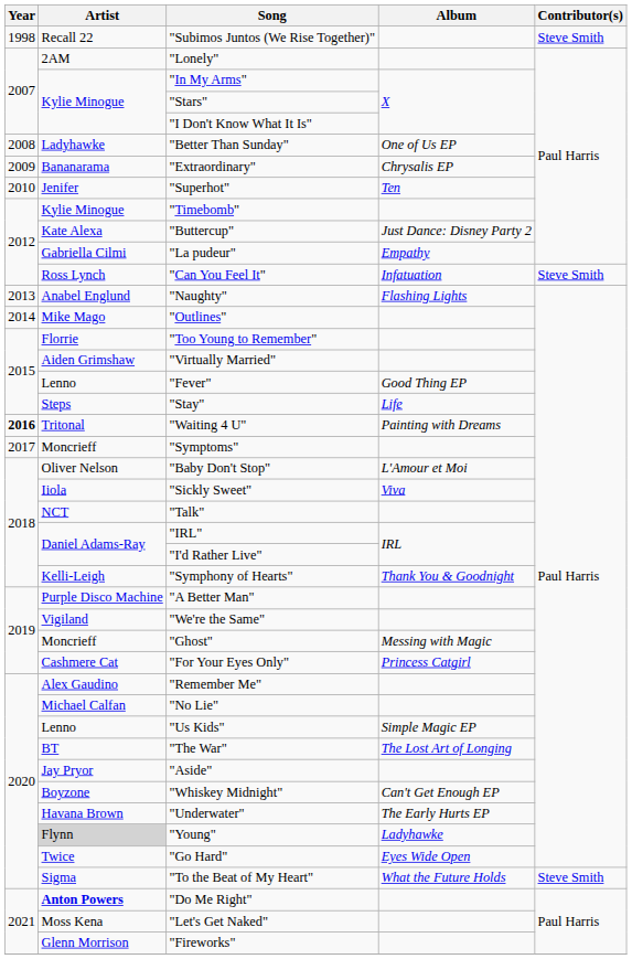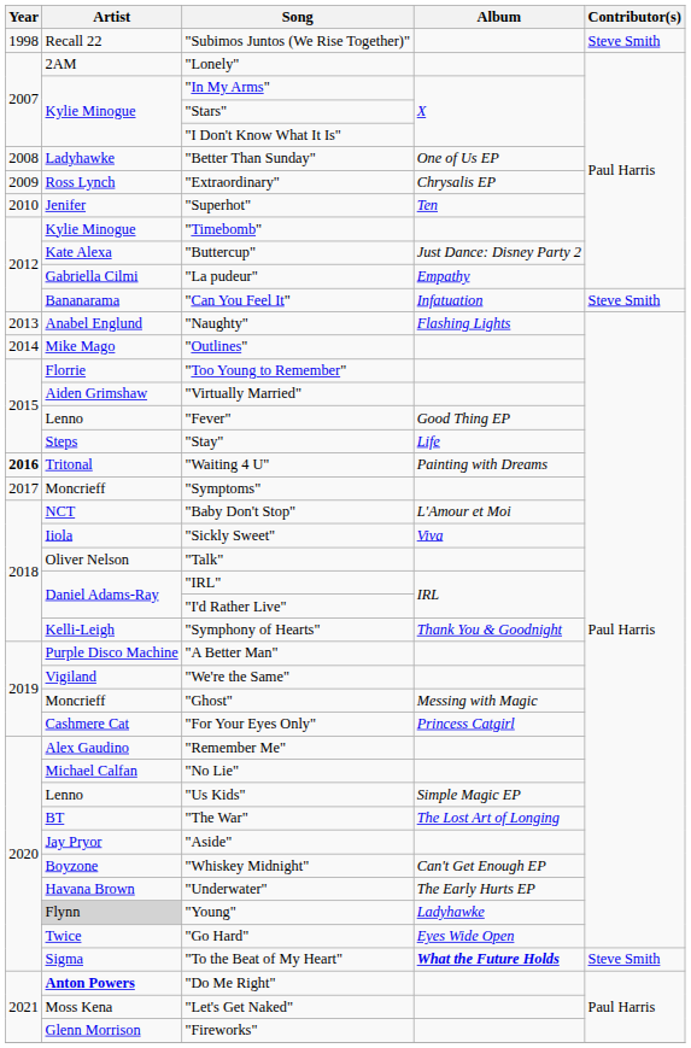 <table class="wikitable">
 <tr>
 <th>Year</th>
 <th>Artist</th>
 <th>Song</th>
 <th>Album</th>
 <th>Contributor(s)</th>
 </tr>
 <tr>
 <td>1998</td>
 <td>Recall 22</td>
 <td>"Subimos Juntos (We Rise Together)"</td>
 <td></td>
 <td><a href='#'>Steve Smith</a></td>
 </tr>
 <tr>
 <td rowspan="4">2007</td>
 <td>2AM</td>
 <td>"Lonely" </td>
 <td></td>
 <td rowspan="10">Paul Harris</td>
 </tr>
 <tr>
 <td rowspan="3"><a href='#'>Kylie Minogue</a></td>
 <td>"<a href='#'>In My Arms</a>"</td>
 <td rowspan="3"><em><a href='#'>X</a></em></td>
 </tr>
 <tr>
 <td>"Stars"</td>
 </tr>
 <tr>
 <td>"I Don't Know What It Is"</td>
 </tr>
 <tr>
 <td>2008</td>
 <td><a href='#'>Ladyhawke</a></td>
 <td>"Better Than Sunday"</td>
 <td><em>One of Us EP</em></td>
 </tr>
 <tr>
 <td>2009</td>
-<td><a href='#'>Bananarama</a></td>
+<td><a href='#'>Ross Lynch</a></td>
 <td>"Extraordinary"</td>
 <td><em>Chrysalis EP</em></td>
 </tr>
 <tr>
 <td>2010</td>
 <td><a href='#'>Jenifer</a></td>
 <td>"Superhot"</td>
 <td><em><a href='#'>Ten</a></em></td>
 </tr>
 <tr>
 <td rowspan="4">2012</td>
 <td><a href='#'>Kylie Minogue</a></td>
 <td>"<a href='#'>Timebomb</a>"</td>
 <td></td>
 </tr>
 <tr>
 <td><a href='#'>Kate Alexa</a></td>
 <td>"Buttercup"</td>
 <td><em>Just Dance: Disney Party 2</em></td>
 </tr>
 <tr>
 <td><a href='#'>Gabriella Cilmi</a></td>
 <td>"La pudeur"</td>
 <td><em><a href='#'>Empathy</a></em></td>
 </tr>
 <tr>
-<td><a href='#'>Ross Lynch</a></td>
+<td><a href='#'>Bananarama</a></td>
 <td>"<a href='#'>Can You Feel It</a>"</td>
 <td><em><a href='#'>Infatuation</a></em></td>
 <td><a href='#'>Steve Smith</a></td>
 </tr>
 <tr>
 <td>2013</td>
 <td><a href='#'>Anabel Englund</a></td>
 <td>"Naughty"</td>
 <td><em><a href='#'>Flashing Lights</a></em></td>
 <td rowspan="27">Paul Harris</td>
 </tr>
 <tr>
 <td>2014</td>
 <td><a href='#'>Mike Mago</a></td>
 <td>"<a href='#'>Outlines</a>" </td>
 <td></td>
 </tr>
 <tr>
 <td rowspan="4">2015</td>
 <td><a href='#'>Florrie</a></td>
 <td>"<a href='#'>Too Young to Remember</a>"</td>
 <td></td>
 </tr>
 <tr>
 <td><a href='#'>Aiden Grimshaw</a></td>
 <td>"Virtually Married"</td>
 <td></td>
 </tr>
 <tr>
 <td>Lenno</td>
 <td>"Fever" </td>
 <td><em>Good Thing EP</em></td>
 </tr>
 <tr>
 <td><a href='#'>Steps</a></td>
 <td>"Stay"</td>
 <td><em><a href='#'>Life</a></em></td>
 </tr>
 <tr>
 <td><strong>2016</strong></td>
 <td><a href='#'>Tritonal</a></td>
 <td>"Waiting 4 U"</td>
 <td><em>Painting with Dreams</em></td>
 </tr>
 <tr>
 <td>2017</td>
 <td>Moncrieff</td>
 <td>"Symptoms"</td>
 <td></td>
 </tr>
 <tr>
 <td rowspan="6">2018</td>
-<td>Oliver Nelson</td>
+<td><a href='#'>NCT</a></td>
 <td>"Baby Don't Stop"</td>
 <td><em>L'Amour et Moi</em></td>
 </tr>
 <tr>
 <td><a href='#'>Iiola</a></td>
 <td>"Sickly Sweet"</td>
 <td><em><a href='#'>Viva</a></em></td>
 </tr>
 <tr>
-<td><a href='#'>NCT</a></td>
+<td>Oliver Nelson</td>
 <td>"Talk" </td>
 <td></td>
 </tr>
 <tr>
 <td rowspan="2"><a href='#'>Daniel Adams-Ray</a></td>
 <td>"IRL"</td>
 <td rowspan="2"><em>IRL</em></td>
 </tr>
 <tr>
 <td>"I'd Rather Live"</td>
 </tr>
 <tr>
 <td><a href='#'>Kelli-Leigh</a></td>
 <td>"Symphony of Hearts"</td>
 <td><em><a href='#'>Thank You & Goodnight</a></em></td>
 </tr>
 <tr>
 <td rowspan="4">2019</td>
 <td><a href='#'>Purple Disco Machine</a></td>
 <td>"A Better Man" </td>
 <td></td>
 </tr>
 <tr>
 <td><a href='#'>Vigiland</a></td>
 <td>"We're the Same" </td>
 <td></td>
 </tr>
 <tr>
 <td>Moncrieff</td>
 <td>"Ghost"</td>
 <td><em>Messing with Magic</em></td>
 </tr>
 <tr>
 <td><a href='#'>Cashmere Cat</a></td>
 <td>"For Your Eyes Only"</td>
 <td><em><a href='#'>Princess Catgirl</a></em></td>
 </tr>
 <tr>
 <td rowspan="10">2020</td>
 <td><a href='#'>Alex Gaudino</a></td>
 <td>"Remember Me" </td>
 <td></td>
 </tr>
 <tr>
 <td><a href='#'>Michael Calfan</a></td>
 <td>"No Lie" </td>
 <td></td>
 </tr>
 <tr>
 <td>Lenno</td>
 <td>"Us Kids"</td>
 <td><em>Simple Magic EP</em></td>
 </tr>
 <tr>
 <td><a href='#'>BT</a></td>
 <td>"The War" </td>
 <td><em><a href='#'>The Lost Art of Longing</a></em></td>
 </tr>
 <tr>
 <td><a href='#'>Jay Pryor</a></td>
 <td>"Aside"</td>
 <td></td>
 </tr>
 <tr>
 <td><a href='#'>Boyzone</a></td>
 <td>"Whiskey Midnight"</td>
 <td><em>Can't Get Enough EP</em></td>
 </tr>
 <tr>
 <td><a href='#'>Havana Brown</a></td>
 <td>"Underwater" </td>
 <td><em>The Early Hurts EP</em></td>
 </tr>
 <tr>
 <td style="background: lightgrey;">Flynn</td>
 <td>"Young"</td>
 <td><em><a href='#'>Ladyhawke</a></em></td>
 </tr>
 <tr>
 <td><a href='#'>Twice</a></td>
 <td>"Go Hard"</td>
 <td><em><a href='#'>Eyes Wide Open</a></em></td>
 </tr>
 <tr>
 <td><a href='#'>Sigma</a></td>
 <td>"To the Beat of My Heart"</td>
-<td><em><a href='#'>What the Future Holds</a></em></td>
+<td><strong><em><a href='#'>What the Future Holds</a></em></strong></td>
 <td><a href='#'>Steve Smith</a></td>
 </tr>
 <tr>
 <td rowspan="3">2021</td>
 <td><strong><a href='#'>Anton Powers</a></strong></td>
 <td>"Do Me Right" </td>
 <td></td>
 <td rowspan="3">Paul Harris</td>
 </tr>
 <tr>
 <td>Moss Kena</td>
 <td>"Let's Get Naked" </td>
 <td></td>
 </tr>
 <tr>
 <td><a href='#'>Glenn Morrison</a></td>
 <td>"Fireworks" </td>
 <td></td>
 </tr>
 <tr>
 </tr>
 </table>
